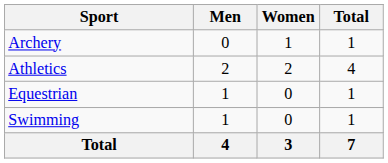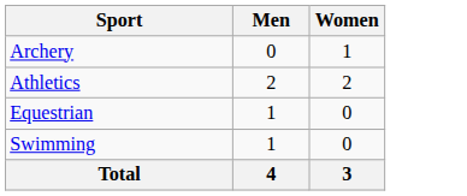 <table class="wikitable sortable" style="text-align:center;">
 <tr>
 <th width=180>Sport</th>
 <th width=55>Men</th>
 <th width=55>Women</th>
-<th width=55>Total</th>
 </tr>
 <tr>
 <td align=left><a href='#'>Archery</a></td>
 <td>0</td>
-<td>1</td>
 <td>1</td>
 </tr>
 <tr>
 <td align=left><a href='#'>Athletics</a></td>
 <td>2</td>
 <td>2</td>
-<td>4</td>
 </tr>
 <tr>
 <td align=left><a href='#'>Equestrian</a></td>
 <td>1</td>
 <td>0</td>
-<td>1</td>
 </tr>
 <tr>
 <td align=left><a href='#'>Swimming</a></td>
 <td>1</td>
 <td>0</td>
-<td>1</td>
 </tr>
 <tr>
 <th>Total</th>
 <th>4</th>
 <th>3</th>
-<th>7</th>
 </tr>
 </table>
